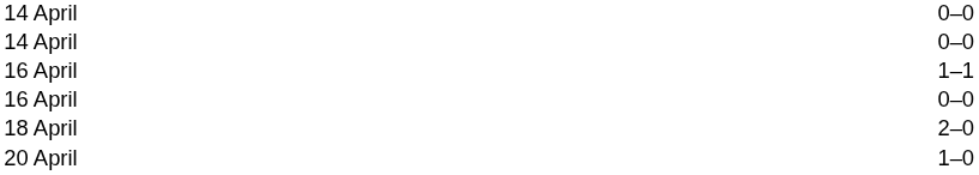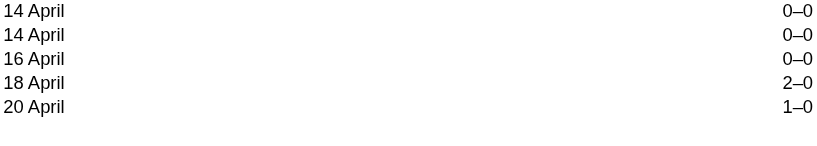 <table cellspacing=1 width=70%>
 <tr>
 <th width=25%></th>
 <th width=30%></th>
 <th width=15%></th>
 <th width=30%></th>
 </tr>
 <tr>
 <td>14 April</td>
 <td align=right></td>
 <td align=center>0–0</td>
 <td></td>
 </tr>
 <tr>
 <td>14 April</td>
 <td align=right></td>
 <td align=center>0–0</td>
-<td></td>
-</tr>
-<tr>
-<td>16 April</td>
-<td align=right></td>
-<td align=center>1–1</td>
 <td></td>
 </tr>
 <tr>
 <td>16 April</td>
 <td align=right></td>
 <td align=center>0–0</td>
 <td></td>
 </tr>
 <tr>
 <td>18 April</td>
 <td align=right></td>
 <td align=center>2–0</td>
 <td></td>
 </tr>
 <tr>
 <td>20 April</td>
 <td align=right></td>
 <td align=center>1–0</td>
 <td></td>
 </tr>
 <tr>
 </tr>
 </table>
